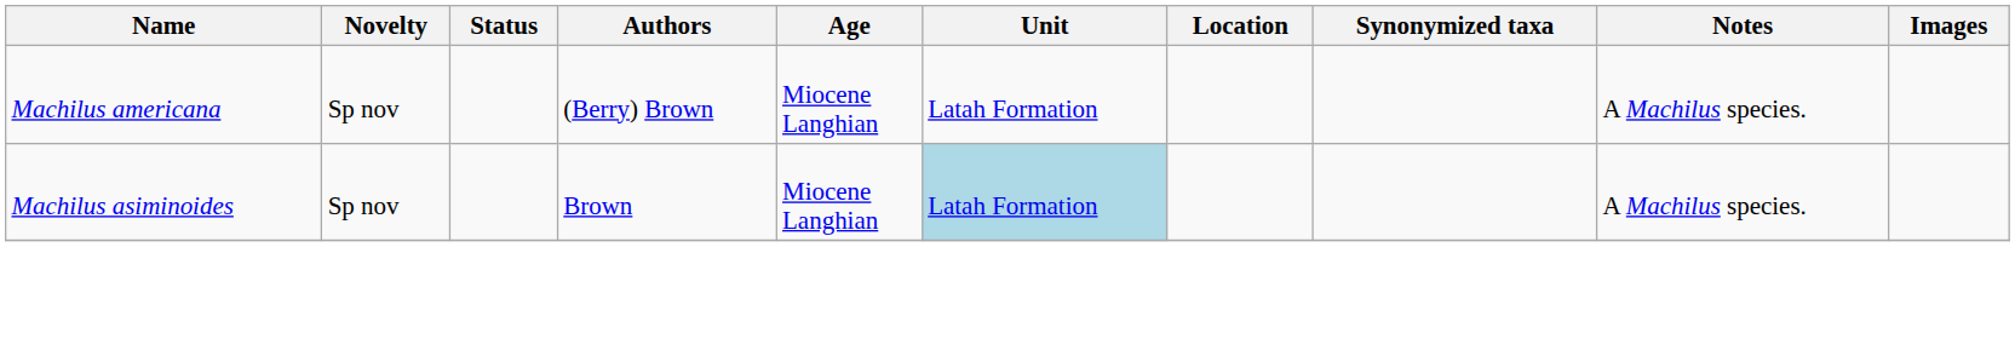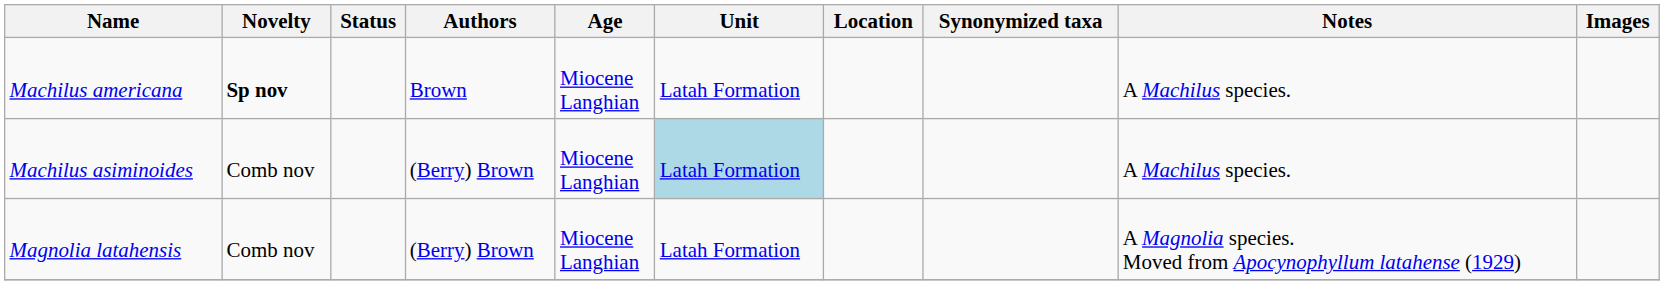 <table class="wikitable sortable" align="center" width="100%">
 <tr>
 <th>Name</th>
 <th>Novelty</th>
 <th>Status</th>
 <th>Authors</th>
 <th>Age</th>
 <th>Unit</th>
 <th>Location</th>
 <th>Synonymized taxa</th>
 <th>Notes</th>
 <th>Images</th>
 </tr>
 <tr>
 <td><br><em><a href='#'>Machilus americana</a></em></td>
-<td><br>Sp nov</td>
+<td><strong><br>Sp nov</strong></td>
 <td></td>
-<td><br>(<a href='#'>Berry</a>) <a href='#'>Brown</a></td>
+<td><br><a href='#'>Brown</a></td>
 <td><br><a href='#'>Miocene</a><br><a href='#'>Langhian</a></td>
 <td><br><a href='#'>Latah Formation</a></td>
 <td><br><br></td>
 <td></td>
 <td><br>A <em><a href='#'>Machilus</a></em> species.</td>
 <td></td>
 </tr>
 <tr>
 <td><br><em><a href='#'>Machilus asiminoides</a></em></td>
-<td><br>Sp nov</td>
+<td><br>Comb nov</td>
 <td></td>
-<td><br><a href='#'>Brown</a></td>
+<td><br>(<a href='#'>Berry</a>) <a href='#'>Brown</a></td>
 <td><br><a href='#'>Miocene</a><br><a href='#'>Langhian</a></td>
 <td style="background: lightblue;"><br><a href='#'>Latah Formation</a></td>
 <td><br><br></td>
 <td></td>
 <td><br>A <em><a href='#'>Machilus</a></em> species.</td>
 <td></td>
 </tr>
 <tr>
+<td><br><em><a href='#'>Magnolia latahensis</a></em></td>
+<td><br>Comb nov</td>
+<td></td>
+<td><br>(<a href='#'>Berry</a>) <a href='#'>Brown</a></td>
+<td><br><a href='#'>Miocene</a><br><a href='#'>Langhian</a></td>
+<td><br><a href='#'>Latah Formation</a></td>
+<td><br><br></td>
+<td><br></td>
+<td><br>A <em><a href='#'>Magnolia</a></em> species.<br> Moved from <em><a href='#'>Apocynophyllum latahense</a></em> (<a href='#'>1929</a>)</td>
+<td></td>
+</tr>
+<tr>
 </tr>
 </table>
